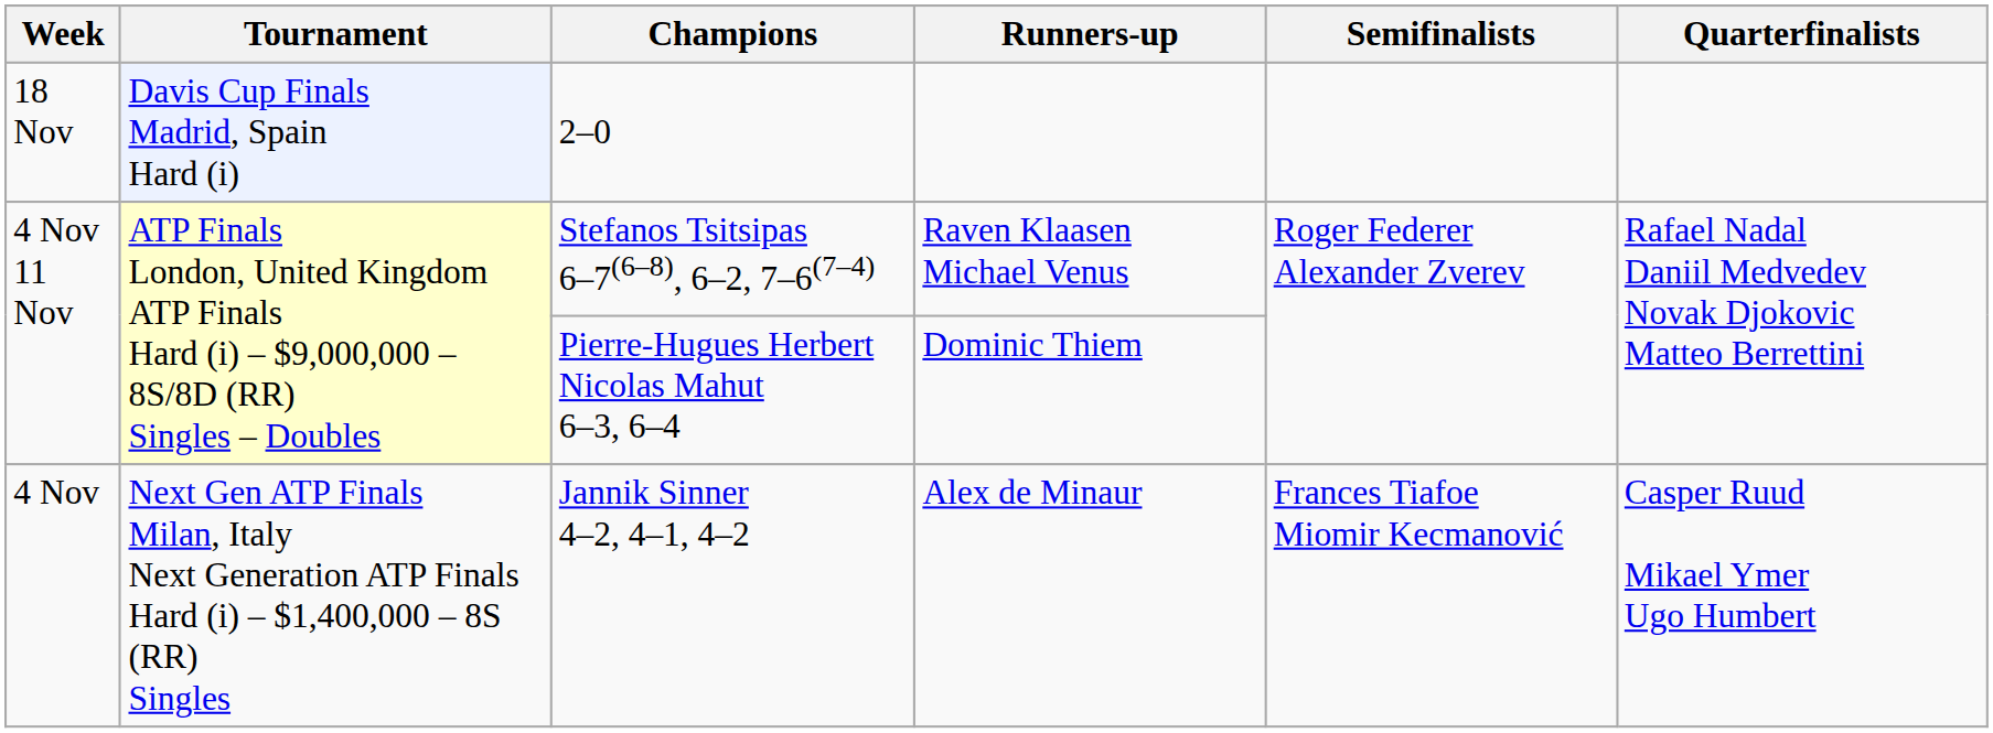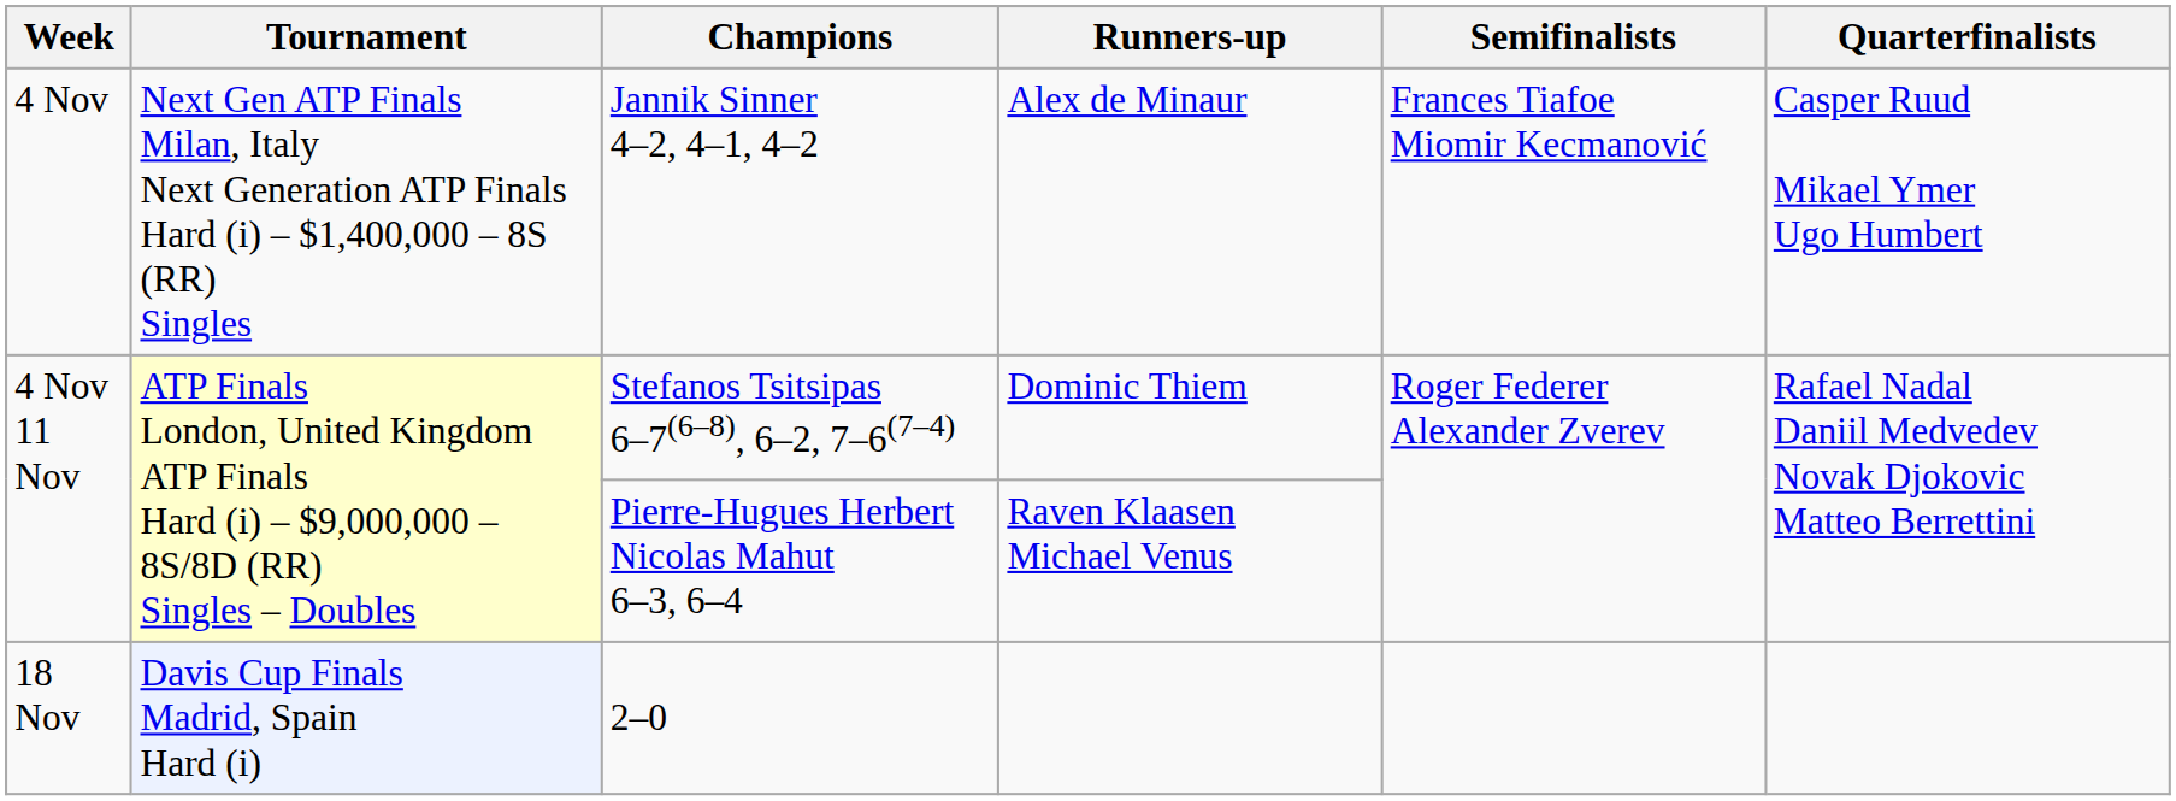 <table class=wikitable style=font-size:95%>
 <tr>
 <th style="width:48px;">Week</th>
 <th style="width:250px;">Tournament</th>
 <th style="width:205px;">Champions</th>
 <th style="width:205px;">Runners-up</th>
 <th style="width:190px;">Semifinalists</th>
 <th style="width:190px;">Quarterfinalists</th>
 </tr>
 <tr valign=top>
+<td>4 Nov</td>
+<td><a href='#'>Next Gen ATP Finals</a> <br> <a href='#'>Milan</a>, Italy<br> Next Generation ATP Finals <br> Hard (i) – $1,400,000 – 8S (RR) <br> <a href='#'>Singles</a></td>
+<td> <a href='#'>Jannik Sinner</a> <br> 4–2, 4–1, 4–2</td>
+<td> <a href='#'>Alex de Minaur</a></td>
+<td> <a href='#'>Frances Tiafoe</a> <br>  <a href='#'>Miomir Kecmanović</a> <br> </td>
+<td>  <a href='#'>Casper Ruud</a> <br>  <br>  <a href='#'>Mikael Ymer</a> <br>  <a href='#'>Ugo Humbert</a></td>
+</tr>
+<tr valign=top>
+<td rowspan=2>4 Nov<br>11 Nov</td>
+<td bgcolor=#ffffcc rowspan="2"><a href='#'>ATP Finals</a><br> London, United Kingdom<br>ATP Finals<br>Hard (i) – $9,000,000 – 8S/8D (RR)<br><a href='#'>Singles</a> – <a href='#'>Doubles</a></td>
+<td> <a href='#'>Stefanos Tsitsipas</a><br>6–7<sup>(6–8)</sup>, 6–2, 7–6<sup>(7–4)</sup></td>
+<td> <a href='#'>Dominic Thiem</a></td>
+<td rowspan="2"> <a href='#'>Roger Federer</a> <br>  <a href='#'>Alexander Zverev</a></td>
+<td rowspan="2"> <a href='#'>Rafael Nadal</a> <br>  <a href='#'>Daniil Medvedev</a> <br>  <a href='#'>Novak Djokovic</a> <br>  <a href='#'>Matteo Berrettini</a></td>
+</tr>
+<tr valign=top>
+<td> <a href='#'>Pierre-Hugues Herbert</a> <br>  <a href='#'>Nicolas Mahut</a> <br>6–3, 6–4</td>
+<td> <a href='#'>Raven Klaasen</a> <br>  <a href='#'>Michael Venus</a></td>
+</tr>
+<tr valign=top>
 <td>18 Nov</td>
 <td style="background:#ecf2ff;"><a href='#'>Davis Cup Finals</a><br> <a href='#'>Madrid</a>, Spain<br>Hard (i)</td>
 <td><br>2–0</td>
 <td></td>
 <td> <br> </td>
 <td> <br>  <br>  <br> </td>
 </tr>
-<tr valign=top>
-<td rowspan=2>4 Nov<br>11 Nov</td>
-<td bgcolor=#ffffcc rowspan="2"><a href='#'>ATP Finals</a><br> London, United Kingdom<br>ATP Finals<br>Hard (i) – $9,000,000 – 8S/8D (RR)<br><a href='#'>Singles</a> – <a href='#'>Doubles</a></td>
-<td> <a href='#'>Stefanos Tsitsipas</a><br>6–7<sup>(6–8)</sup>, 6–2, 7–6<sup>(7–4)</sup></td>
-<td> <a href='#'>Raven Klaasen</a> <br>  <a href='#'>Michael Venus</a></td>
-<td rowspan="2"> <a href='#'>Roger Federer</a> <br>  <a href='#'>Alexander Zverev</a></td>
-<td rowspan="2"> <a href='#'>Rafael Nadal</a> <br>  <a href='#'>Daniil Medvedev</a> <br>  <a href='#'>Novak Djokovic</a> <br>  <a href='#'>Matteo Berrettini</a></td>
-</tr>
-<tr valign=top>
-<td> <a href='#'>Pierre-Hugues Herbert</a> <br>  <a href='#'>Nicolas Mahut</a> <br>6–3, 6–4</td>
-<td> <a href='#'>Dominic Thiem</a></td>
-</tr>
-<tr valign=top>
-<td>4 Nov</td>
-<td><a href='#'>Next Gen ATP Finals</a> <br> <a href='#'>Milan</a>, Italy<br> Next Generation ATP Finals <br> Hard (i) – $1,400,000 – 8S (RR) <br> <a href='#'>Singles</a></td>
-<td> <a href='#'>Jannik Sinner</a> <br> 4–2, 4–1, 4–2</td>
-<td> <a href='#'>Alex de Minaur</a></td>
-<td> <a href='#'>Frances Tiafoe</a> <br>  <a href='#'>Miomir Kecmanović</a> <br> </td>
-<td>  <a href='#'>Casper Ruud</a> <br>  <br>  <a href='#'>Mikael Ymer</a> <br>  <a href='#'>Ugo Humbert</a></td>
-</tr>
 </table>
